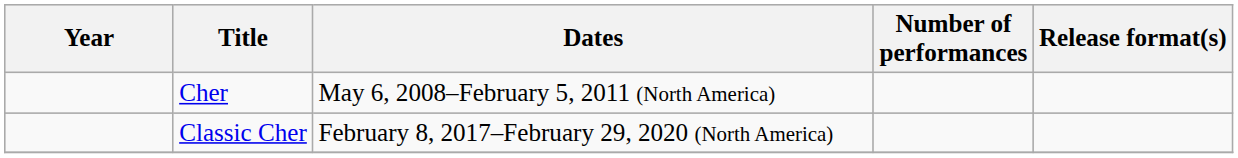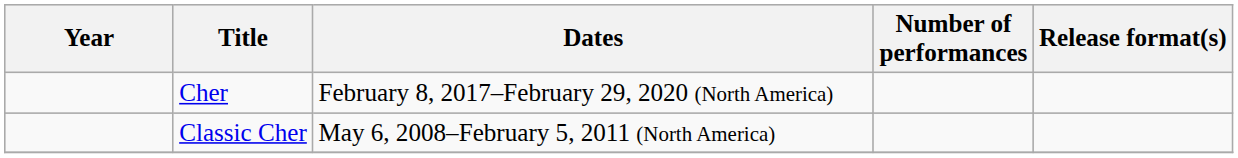 <table class="wikitable">
 <tr>
 <th>Year</th>
 <th>Title</th>
 <th width="350px">Dates</th>
 <th>Number of<br>performances</th>
 <th>Release format(s)</th>
 </tr>
 <tr>
 <td width=100></td>
 <td><a href='#'>Cher</a></td>
-<td>May 6, 2008–February 5, 2011 <small>(North America)</small><br></td>
+<td>February 8, 2017–February 29, 2020 <small>(North America)</small><br></td>
 <td></td>
 <td></td>
 </tr>
 <tr>
 <td width=100></td>
 <td><a href='#'>Classic Cher</a></td>
-<td>February 8, 2017–February 29, 2020 <small>(North America)</small><br></td>
+<td>May 6, 2008–February 5, 2011 <small>(North America)</small><br></td>
 <td></td>
 <td></td>
 </tr>
 <tr>
 </tr>
 </table>
